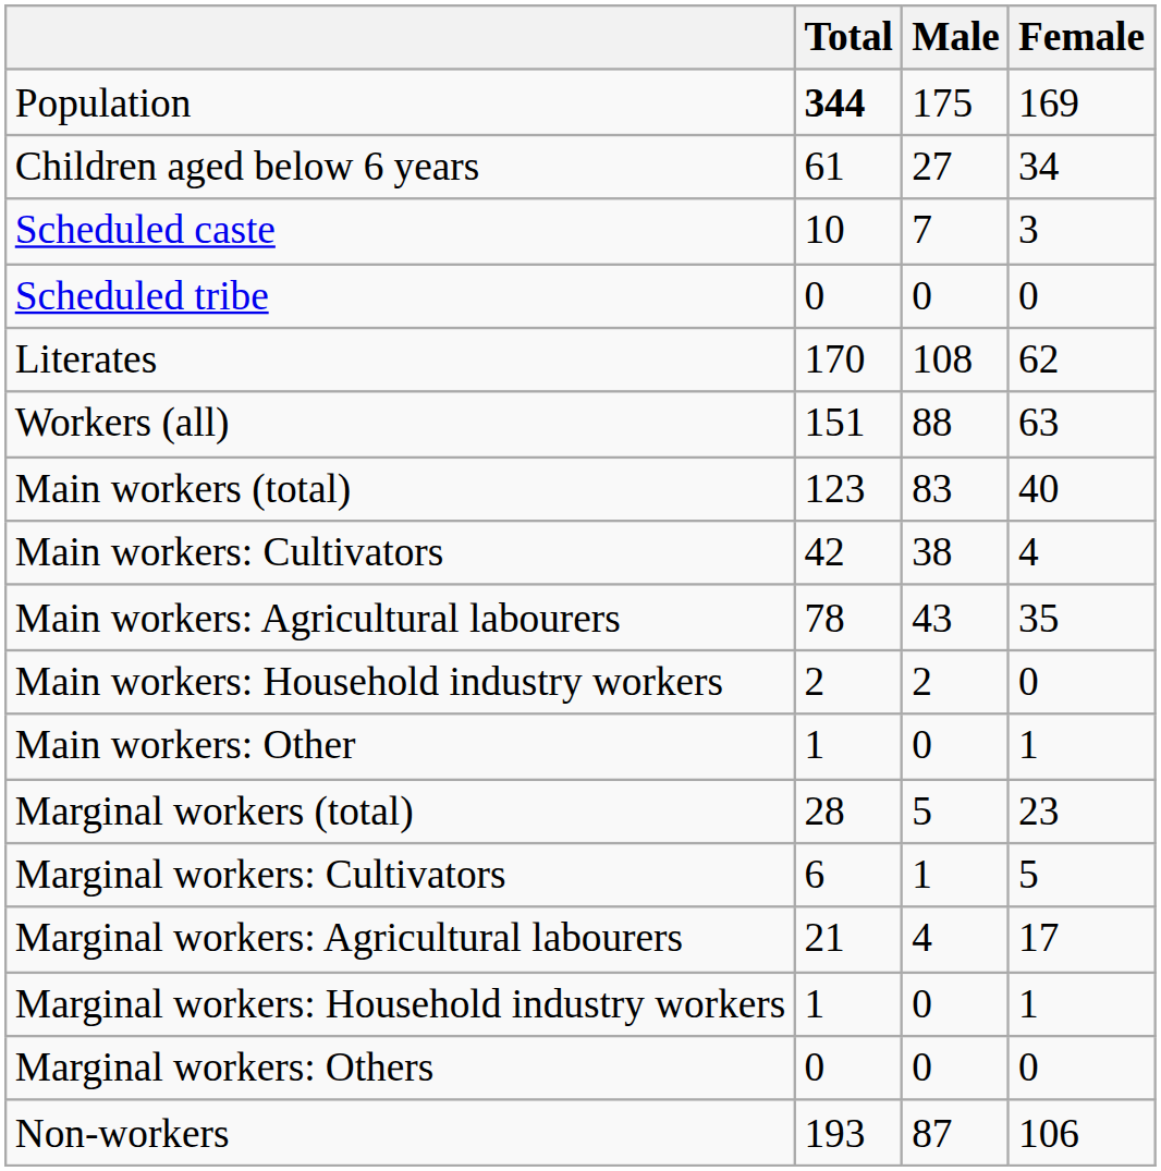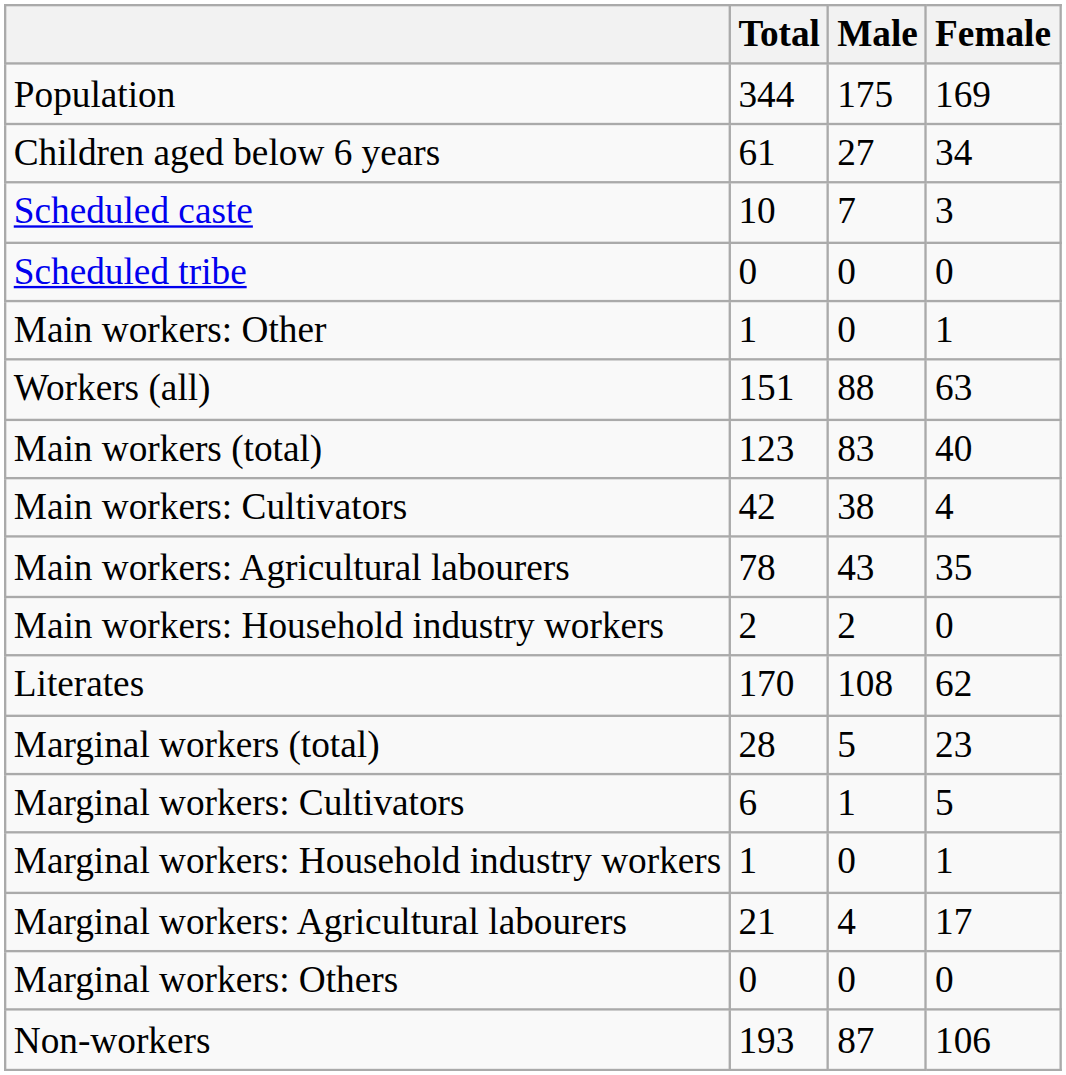 <table class="wikitable sortable">
 <tr>
 <th></th>
 <th>Total</th>
 <th>Male</th>
 <th>Female</th>
 </tr>
 <tr>
 <td>Population</td>
-<td><strong>344</strong></td>
+<td>344</td>
 <td>175</td>
 <td>169</td>
 </tr>
 <tr>
 <td>Children aged below 6 years</td>
 <td>61</td>
 <td>27</td>
 <td>34</td>
 </tr>
 <tr>
 <td><a href='#'>Scheduled caste</a></td>
 <td>10</td>
 <td>7</td>
 <td>3</td>
 </tr>
 <tr>
 <td><a href='#'>Scheduled tribe</a></td>
 <td>0</td>
 <td>0</td>
 <td>0</td>
 </tr>
 <tr>
-<td>Literates</td>
-<td>170</td>
-<td>108</td>
-<td>62</td>
+<td>Main workers: Other</td>
+<td>1</td>
+<td>0</td>
+<td>1</td>
 </tr>
 <tr>
 <td>Workers (all)</td>
 <td>151</td>
 <td>88</td>
 <td>63</td>
 </tr>
 <tr>
 <td>Main workers (total)</td>
 <td>123</td>
 <td>83</td>
 <td>40</td>
 </tr>
 <tr>
 <td>Main workers: Cultivators</td>
 <td>42</td>
 <td>38</td>
 <td>4</td>
 </tr>
 <tr>
 <td>Main workers: Agricultural labourers</td>
 <td>78</td>
 <td>43</td>
 <td>35</td>
 </tr>
 <tr>
 <td>Main workers: Household industry workers</td>
 <td>2</td>
 <td>2</td>
 <td>0</td>
 </tr>
 <tr>
-<td>Main workers: Other</td>
-<td>1</td>
-<td>0</td>
-<td>1</td>
+<td>Literates</td>
+<td>170</td>
+<td>108</td>
+<td>62</td>
 </tr>
 <tr>
 <td>Marginal workers (total)</td>
 <td>28</td>
 <td>5</td>
 <td>23</td>
 </tr>
 <tr>
 <td>Marginal workers: Cultivators</td>
 <td>6</td>
 <td>1</td>
 <td>5</td>
 </tr>
 <tr>
+<td>Marginal workers: Household industry workers</td>
+<td>1</td>
+<td>0</td>
+<td>1</td>
+</tr>
+<tr>
 <td>Marginal workers: Agricultural labourers</td>
 <td>21</td>
 <td>4</td>
 <td>17</td>
-</tr>
-<tr>
-<td>Marginal workers: Household industry workers</td>
-<td>1</td>
-<td>0</td>
-<td>1</td>
 </tr>
 <tr>
 <td>Marginal workers: Others</td>
 <td>0</td>
 <td>0</td>
 <td>0</td>
 </tr>
 <tr>
 <td>Non-workers</td>
 <td>193</td>
 <td>87</td>
 <td>106</td>
 </tr>
 </table>
